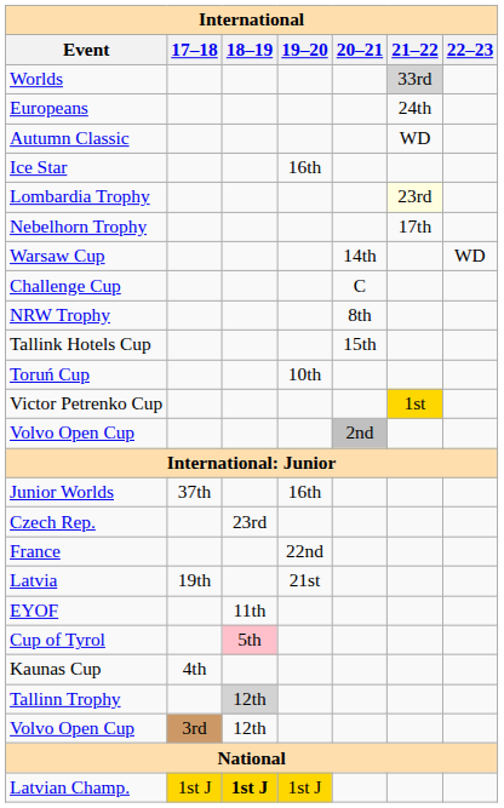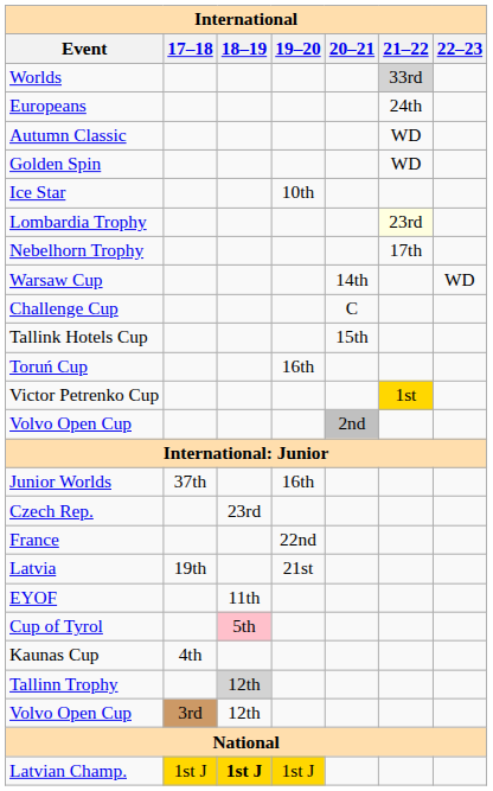 <table class="wikitable" style="text-align:center">
 <tr>
 <th colspan="7" style="background-color: #ffdead; " align="center">International</th>
 </tr>
 <tr>
 <th>Event</th>
 <th><a href='#'>17–18</a></th>
 <th><a href='#'>18–19</a></th>
 <th><a href='#'>19–20</a></th>
 <th><a href='#'>20–21</a></th>
 <th><a href='#'>21–22</a></th>
 <th><a href='#'>22–23</a></th>
 </tr>
 <tr>
 <td align=left><a href='#'>Worlds</a></td>
 <td></td>
 <td></td>
 <td></td>
 <td></td>
 <td style="background: lightgrey;">33rd</td>
 <td></td>
 </tr>
 <tr>
 <td align=left><a href='#'>Europeans</a></td>
 <td></td>
 <td></td>
 <td></td>
 <td></td>
 <td>24th</td>
 <td></td>
 </tr>
 <tr>
 <td align=left> <a href='#'>Autumn Classic</a></td>
 <td></td>
 <td></td>
 <td></td>
 <td></td>
 <td>WD</td>
 <td></td>
 </tr>
 <tr>
+<td align=left> <a href='#'>Golden Spin</a></td>
+<td></td>
+<td></td>
+<td></td>
+<td></td>
+<td>WD</td>
+<td></td>
+</tr>
+<tr>
 <td align=left> <a href='#'>Ice Star</a></td>
 <td></td>
 <td></td>
-<td>16th</td>
+<td>10th</td>
 <td></td>
 <td></td>
 <td></td>
 </tr>
 <tr>
 <td align=left> <a href='#'>Lombardia Trophy</a></td>
 <td></td>
 <td></td>
 <td></td>
 <td></td>
 <td style="background: lightyellow;">23rd</td>
 <td></td>
 </tr>
 <tr>
 <td align=left> <a href='#'>Nebelhorn Trophy</a></td>
 <td></td>
 <td></td>
 <td></td>
 <td></td>
 <td>17th</td>
 <td></td>
 </tr>
 <tr>
 <td align=left> <a href='#'>Warsaw Cup</a></td>
 <td></td>
 <td></td>
 <td></td>
 <td>14th</td>
 <td></td>
 <td>WD</td>
 </tr>
 <tr>
 <td align="left"><a href='#'>Challenge Cup</a></td>
 <td></td>
 <td></td>
 <td></td>
 <td>C</td>
 <td></td>
 <td></td>
 </tr>
 <tr>
-<td align="left"><a href='#'>NRW Trophy</a></td>
-<td></td>
-<td></td>
-<td></td>
-<td>8th</td>
-<td></td>
-<td></td>
-</tr>
-<tr>
 <td align="left">Tallink Hotels Cup</td>
 <td></td>
 <td></td>
 <td></td>
 <td>15th</td>
 <td></td>
 <td></td>
 </tr>
 <tr>
 <td align="left"><a href='#'>Toruń Cup</a></td>
 <td></td>
 <td></td>
-<td>10th</td>
+<td>16th</td>
 <td></td>
 <td></td>
 <td></td>
 </tr>
 <tr>
 <td align="left">Victor Petrenko Cup</td>
 <td></td>
 <td></td>
 <td></td>
 <td></td>
 <td bgcolor=gold>1st</td>
 <td></td>
 </tr>
 <tr>
 <td align="left"><a href='#'>Volvo Open Cup</a></td>
 <td></td>
 <td></td>
 <td></td>
 <td bgcolor="silver">2nd</td>
 <td></td>
 <td></td>
 </tr>
 <tr>
 <th colspan="7" style="background-color: #ffdead; " align="center">International: Junior</th>
 </tr>
 <tr>
 <td align="left"><a href='#'>Junior Worlds</a></td>
 <td>37th</td>
 <td></td>
 <td>16th</td>
 <td></td>
 <td></td>
 <td></td>
 </tr>
 <tr>
 <td align="left"> <a href='#'>Czech Rep.</a></td>
 <td></td>
 <td>23rd</td>
 <td></td>
 <td></td>
 <td></td>
 <td></td>
 </tr>
 <tr>
 <td align="left"> <a href='#'>France</a></td>
 <td></td>
 <td></td>
 <td>22nd</td>
 <td></td>
 <td></td>
 <td></td>
 </tr>
 <tr>
 <td align="left"> <a href='#'>Latvia</a></td>
 <td>19th</td>
 <td></td>
 <td>21st</td>
 <td></td>
 <td></td>
 <td></td>
 </tr>
 <tr>
 <td align="left"><a href='#'>EYOF</a></td>
 <td></td>
 <td>11th</td>
 <td></td>
 <td></td>
 <td></td>
 <td></td>
 </tr>
 <tr>
 <td align="left"><a href='#'>Cup of Tyrol</a></td>
 <td></td>
 <td style="background: pink;">5th</td>
 <td></td>
 <td></td>
 <td></td>
 <td></td>
 </tr>
 <tr>
 <td align="left">Kaunas Cup</td>
 <td>4th</td>
 <td></td>
 <td></td>
 <td></td>
 <td></td>
 <td></td>
 </tr>
 <tr>
 <td align="left"><a href='#'>Tallinn Trophy</a></td>
 <td></td>
 <td style="background: lightgrey;">12th</td>
 <td></td>
 <td></td>
 <td></td>
 <td></td>
 </tr>
 <tr>
 <td align="left"><a href='#'>Volvo Open Cup</a></td>
 <td bgcolor="cc9966">3rd</td>
 <td>12th</td>
 <td></td>
 <td></td>
 <td></td>
 <td></td>
 </tr>
 <tr>
 <th colspan="7" style="background-color: #ffdead; " align="center">National</th>
 </tr>
 <tr>
 <td align="left"><a href='#'>Latvian Champ.</a></td>
 <td bgcolor="gold">1st J</td>
 <td bgcolor="gold"><strong>1st J</strong></td>
 <td bgcolor="gold">1st J</td>
 <td></td>
 <td></td>
 <td></td>
 </tr>
 </table>
